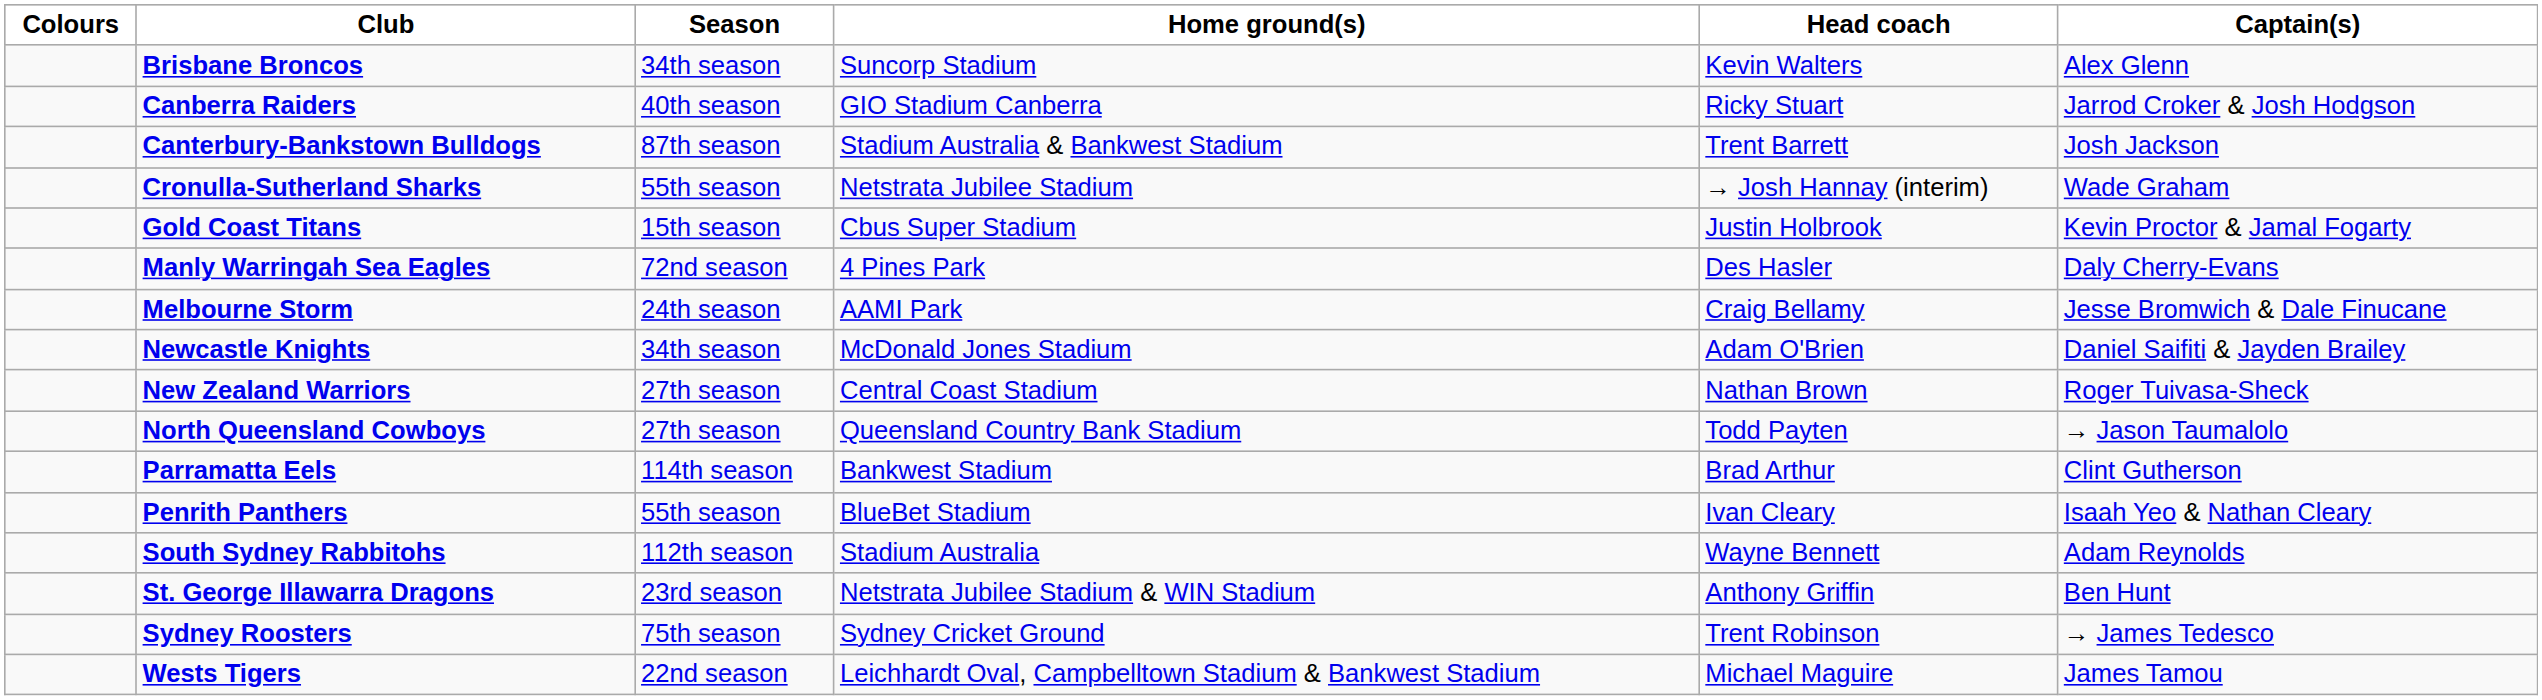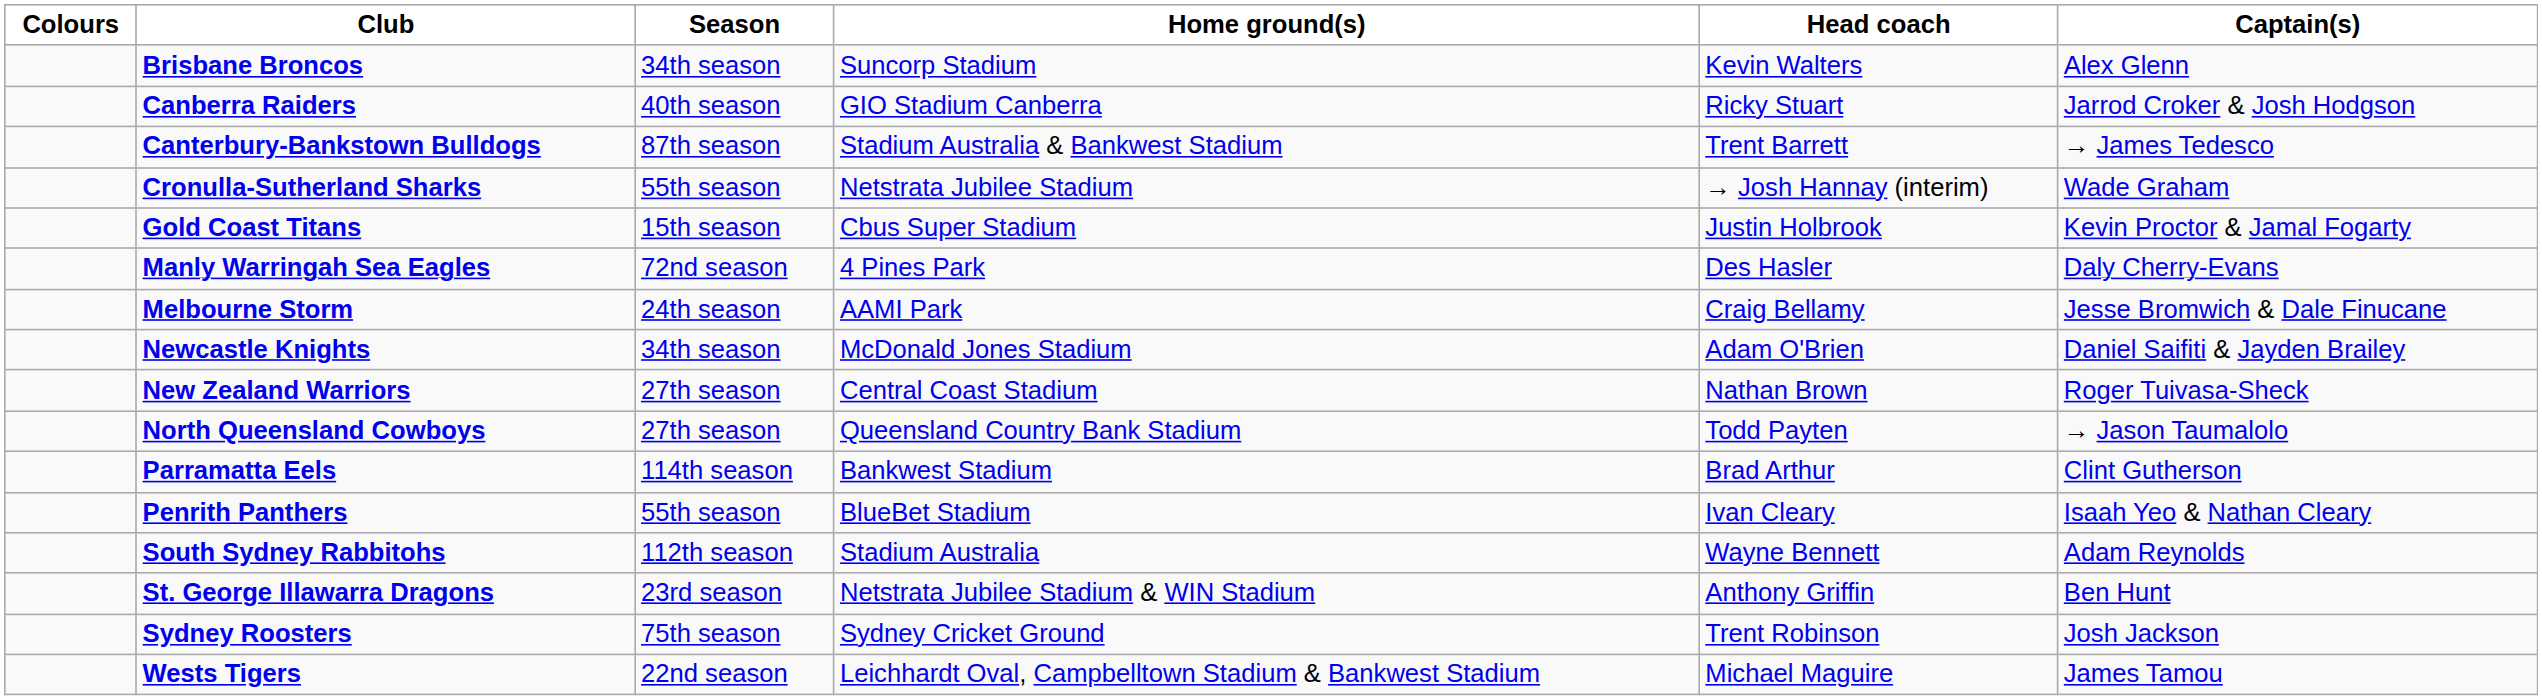 <table class="wikitable" style="width:100%; text-align:left">
 <tr>
 <th style="background:white">Colours</th>
 <th style="background:white">Club</th>
 <th style="background:white">Season</th>
 <th style="background:white">Home ground(s)</th>
 <th style="background:white">Head coach</th>
 <th style="background:white">Captain(s)</th>
 </tr>
 <tr>
 <td><div>  </div></td>
 <td><strong><a href='#'>Brisbane Broncos</a></strong></td>
 <td><a href='#'>34th season</a></td>
 <td><a href='#'>Suncorp Stadium</a></td>
 <td><a href='#'>Kevin Walters</a></td>
 <td><a href='#'>Alex Glenn</a></td>
 </tr>
 <tr>
 <td><div>  </div></td>
 <td><strong><a href='#'>Canberra Raiders</a></strong></td>
 <td><a href='#'>40th season</a></td>
 <td><a href='#'>GIO Stadium Canberra</a></td>
 <td><a href='#'>Ricky Stuart</a></td>
 <td><a href='#'>Jarrod Croker</a> & <a href='#'>Josh Hodgson</a></td>
 </tr>
 <tr>
 <td><div>  </div></td>
 <td><strong><a href='#'>Canterbury-Bankstown Bulldogs</a></strong></td>
 <td><a href='#'>87th season</a></td>
 <td><a href='#'>Stadium Australia</a> & <a href='#'>Bankwest Stadium</a></td>
 <td><a href='#'>Trent Barrett</a></td>
-<td><a href='#'>Josh Jackson</a></td>
+<td> → <a href='#'>James Tedesco</a></td>
 </tr>
 <tr>
 <td><div>  </div></td>
 <td><strong><a href='#'>Cronulla-Sutherland Sharks</a></strong></td>
 <td><a href='#'>55th season</a></td>
 <td><a href='#'>Netstrata Jubilee Stadium</a></td>
 <td> → <a href='#'>Josh Hannay</a> (interim)</td>
 <td><a href='#'>Wade Graham</a></td>
 </tr>
 <tr>
 <td><div>  </div></td>
 <td><strong><a href='#'>Gold Coast Titans</a></strong></td>
 <td><a href='#'>15th season</a></td>
 <td><a href='#'>Cbus Super Stadium</a></td>
 <td><a href='#'>Justin Holbrook</a></td>
 <td><a href='#'>Kevin Proctor</a> & <a href='#'>Jamal Fogarty</a></td>
 </tr>
 <tr>
 <td><div>  </div></td>
 <td><strong><a href='#'>Manly Warringah Sea Eagles</a></strong></td>
 <td><a href='#'>72nd season</a></td>
 <td><a href='#'>4 Pines Park</a></td>
 <td><a href='#'>Des Hasler</a></td>
 <td><a href='#'>Daly Cherry-Evans</a></td>
 </tr>
 <tr>
 <td><div>  </div></td>
 <td><strong><a href='#'>Melbourne Storm</a></strong></td>
 <td><a href='#'>24th season</a></td>
 <td><a href='#'>AAMI Park</a></td>
 <td><a href='#'>Craig Bellamy</a></td>
 <td><a href='#'>Jesse Bromwich</a> & <a href='#'>Dale Finucane</a></td>
 </tr>
 <tr>
 <td><div>  </div></td>
 <td><strong><a href='#'>Newcastle Knights</a></strong></td>
 <td><a href='#'>34th season</a></td>
 <td><a href='#'>McDonald Jones Stadium</a></td>
 <td><a href='#'>Adam O'Brien</a></td>
 <td><a href='#'>Daniel Saifiti</a> & <a href='#'>Jayden Brailey</a></td>
 </tr>
 <tr>
 <td><div>  </div></td>
 <td><strong><a href='#'>New Zealand Warriors</a></strong></td>
 <td><a href='#'>27th season</a></td>
 <td><a href='#'>Central Coast Stadium</a></td>
 <td><a href='#'>Nathan Brown</a></td>
 <td><a href='#'>Roger Tuivasa-Sheck</a></td>
 </tr>
 <tr>
 <td><div>  </div></td>
 <td><strong><a href='#'>North Queensland Cowboys</a></strong></td>
 <td><a href='#'>27th season</a></td>
 <td><a href='#'>Queensland Country Bank Stadium</a></td>
 <td><a href='#'>Todd Payten</a></td>
 <td> → <a href='#'>Jason Taumalolo</a></td>
 </tr>
 <tr>
 <td><div>  </div></td>
 <td><strong><a href='#'>Parramatta Eels</a></strong></td>
 <td><a href='#'>114th season</a></td>
 <td><a href='#'>Bankwest Stadium</a></td>
 <td><a href='#'>Brad Arthur</a></td>
 <td><a href='#'>Clint Gutherson</a></td>
 </tr>
 <tr>
 <td><div>  </div></td>
 <td><strong><a href='#'>Penrith Panthers</a></strong></td>
 <td><a href='#'>55th season</a></td>
 <td><a href='#'>BlueBet Stadium</a></td>
 <td><a href='#'>Ivan Cleary</a></td>
 <td><a href='#'>Isaah Yeo</a> & <a href='#'>Nathan Cleary</a></td>
 </tr>
 <tr>
 <td><div>  </div></td>
 <td><strong><a href='#'>South Sydney Rabbitohs</a></strong></td>
 <td><a href='#'>112th season</a></td>
 <td><a href='#'>Stadium Australia</a></td>
 <td><a href='#'>Wayne Bennett</a></td>
 <td><a href='#'>Adam Reynolds</a></td>
 </tr>
 <tr>
 <td><div>  </div></td>
 <td><strong><a href='#'>St. George Illawarra Dragons</a></strong></td>
 <td><a href='#'>23rd season</a></td>
 <td><a href='#'>Netstrata Jubilee Stadium</a> & <a href='#'>WIN Stadium</a></td>
 <td><a href='#'>Anthony Griffin</a></td>
 <td><a href='#'>Ben Hunt</a></td>
 </tr>
 <tr>
 <td><div>  </div></td>
 <td><strong><a href='#'>Sydney Roosters</a></strong></td>
 <td><a href='#'>75th season</a></td>
 <td><a href='#'>Sydney Cricket Ground</a></td>
 <td><a href='#'>Trent Robinson</a></td>
-<td> → <a href='#'>James Tedesco</a></td>
+<td><a href='#'>Josh Jackson</a></td>
 </tr>
 <tr>
 <td><div>  </div></td>
 <td><strong><a href='#'>Wests Tigers</a></strong></td>
 <td><a href='#'>22nd season</a></td>
 <td><a href='#'>Leichhardt Oval</a>, <a href='#'>Campbelltown Stadium</a> & <a href='#'>Bankwest Stadium</a></td>
 <td><a href='#'>Michael Maguire</a></td>
 <td><a href='#'>James Tamou</a></td>
 </tr>
 </table>
